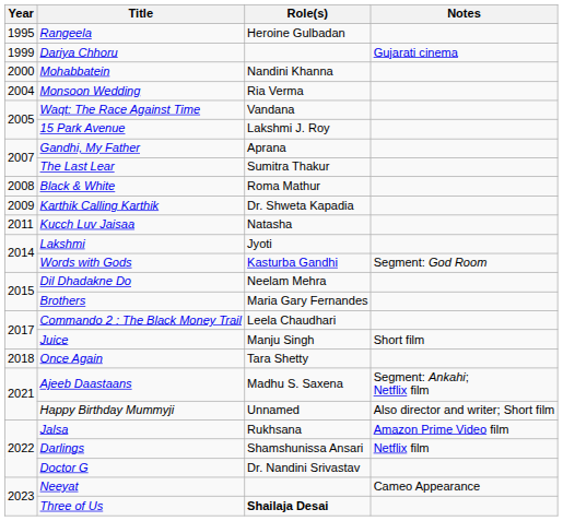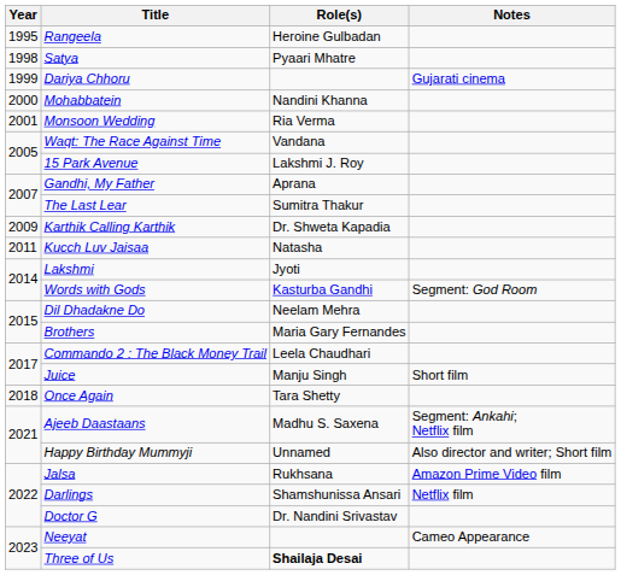 <table class="wikitable sortable">
 <tr>
 <th>Year</th>
 <th>Title</th>
 <th>Role(s)</th>
 <th>Notes</th>
 </tr>
 <tr>
 <td>1995</td>
 <td><em><a href='#'>Rangeela</a></em></td>
 <td>Heroine Gulbadan</td>
+<td></td>
+</tr>
+<tr>
+<td>1998</td>
+<td><em><a href='#'>Satya</a></em></td>
+<td>Pyaari Mhatre</td>
 <td></td>
 </tr>
 <tr>
 <td>1999</td>
 <td><em><a href='#'>Dariya Chhoru</a></em></td>
 <td></td>
 <td><a href='#'>Gujarati cinema</a></td>
 </tr>
 <tr>
 <td>2000</td>
 <td><em><a href='#'>Mohabbatein</a></em></td>
 <td>Nandini Khanna</td>
 <td></td>
 </tr>
 <tr>
-<td>2004</td>
+<td>2001</td>
 <td><em><a href='#'>Monsoon Wedding</a></em></td>
 <td>Ria Verma</td>
 <td></td>
 </tr>
 <tr>
 <td rowspan="2">2005</td>
 <td><em><a href='#'>Waqt: The Race Against Time</a></em></td>
 <td>Vandana</td>
 <td></td>
 </tr>
 <tr>
 <td><em><a href='#'>15 Park Avenue</a></em></td>
 <td>Lakshmi J. Roy</td>
 <td></td>
 </tr>
 <tr>
 <td rowspan="2">2007</td>
 <td><em><a href='#'>Gandhi, My Father</a></em></td>
 <td>Aprana</td>
 <td></td>
 </tr>
 <tr>
 <td><em><a href='#'>The Last Lear</a></em></td>
 <td>Sumitra Thakur</td>
-<td></td>
-</tr>
-<tr>
-<td>2008</td>
-<td><em><a href='#'>Black & White</a></em></td>
-<td>Roma Mathur</td>
 <td></td>
 </tr>
 <tr>
 <td>2009</td>
 <td><em><a href='#'>Karthik Calling Karthik</a></em></td>
 <td>Dr. Shweta Kapadia</td>
 <td></td>
 </tr>
 <tr>
 <td>2011</td>
 <td><em><a href='#'>Kucch Luv Jaisaa</a></em></td>
 <td>Natasha</td>
 <td></td>
 </tr>
 <tr>
 <td rowspan="2">2014</td>
 <td><em><a href='#'>Lakshmi</a></em></td>
 <td>Jyoti</td>
 <td></td>
 </tr>
 <tr>
 <td><em><a href='#'>Words with Gods</a></em></td>
 <td><a href='#'>Kasturba Gandhi</a></td>
 <td>Segment: <em>God Room</em></td>
 </tr>
 <tr>
 <td rowspan="2">2015</td>
 <td><em><a href='#'>Dil Dhadakne Do</a></em></td>
 <td>Neelam Mehra</td>
 <td></td>
 </tr>
 <tr>
 <td><em><a href='#'>Brothers</a></em></td>
 <td>Maria Gary Fernandes</td>
 <td></td>
 </tr>
 <tr>
 <td rowspan="2">2017</td>
 <td><em><a href='#'> Commando 2 : The Black Money Trail</a></em></td>
 <td>Leela Chaudhari</td>
 <td></td>
 </tr>
 <tr>
 <td><em><a href='#'>Juice</a></em></td>
 <td>Manju Singh</td>
 <td>Short film</td>
 </tr>
 <tr>
 <td>2018</td>
 <td><em><a href='#'>Once Again</a></em></td>
 <td>Tara Shetty</td>
 <td></td>
 </tr>
 <tr>
 <td rowspan="2">2021</td>
 <td><em><a href='#'>Ajeeb Daastaans</a></em></td>
 <td>Madhu S. Saxena</td>
 <td>Segment: <em>Ankahi</em>; <br> <a href='#'>Netflix</a> film</td>
 </tr>
 <tr>
 <td><em>Happy Birthday Mummyji</em></td>
 <td>Unnamed</td>
 <td>Also director and writer; Short film</td>
 </tr>
 <tr>
 <td rowspan="3">2022</td>
 <td><em><a href='#'>Jalsa</a></em></td>
 <td>Rukhsana</td>
 <td><a href='#'>Amazon Prime Video</a> film</td>
 </tr>
 <tr>
 <td><em><a href='#'>Darlings</a></em></td>
 <td>Shamshunissa Ansari</td>
 <td><a href='#'>Netflix</a> film</td>
 </tr>
 <tr>
 <td><em><a href='#'>Doctor G</a></em></td>
 <td>Dr. Nandini Srivastav</td>
 <td></td>
 </tr>
 <tr>
 <td rowspan="2">2023</td>
 <td><em><a href='#'>Neeyat</a></em></td>
 <td></td>
 <td>Cameo Appearance</td>
 </tr>
 <tr>
 <td><em><a href='#'>Three of Us</a></em></td>
 <td><strong>Shailaja Desai</strong></td>
 <td></td>
 </tr>
 </table>
